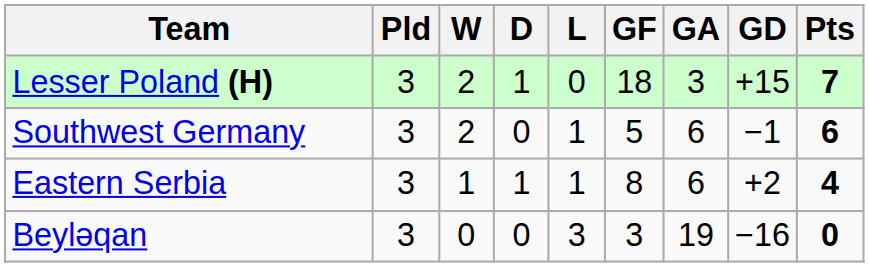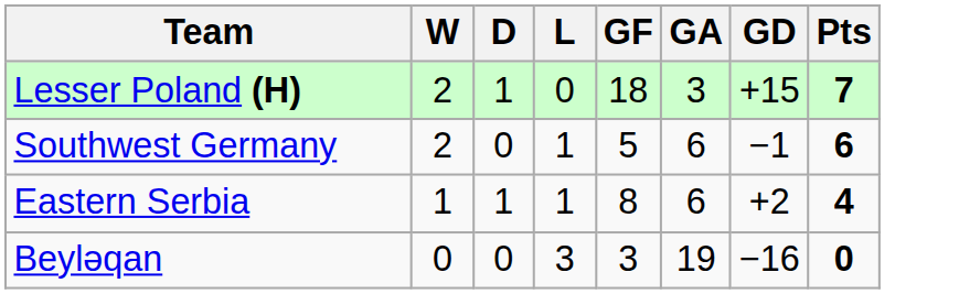 <table class="wikitable" style="text-align:center;">
 <tr>
 <th width=175>Team</th>
-<th width=20 abbr="Played">Pld</th>
 <th width=20 abbr="Won">W</th>
 <th width=20 abbr="Drawn">D</th>
 <th width=20 abbr="Lost">L</th>
 <th width=20 abbr="Goals for">GF</th>
 <th width=20 abbr="Goals against">GA</th>
 <th width=20 abbr="Goal difference">GD</th>
 <th width=20 abbr="Points">Pts</th>
 </tr>
 <tr bgcolor=#ccffcc>
 <td align=left> <a href='#'>Lesser Poland</a> <strong>(H)</strong></td>
-<td>3</td>
 <td>2</td>
 <td>1</td>
 <td>0</td>
 <td>18</td>
 <td>3</td>
 <td>+15</td>
 <td><strong>7</strong></td>
 </tr>
 <tr>
 <td align=left> <a href='#'>Southwest Germany</a></td>
-<td>3</td>
 <td>2</td>
 <td>0</td>
 <td>1</td>
 <td>5</td>
 <td>6</td>
 <td>−1</td>
 <td><strong>6</strong></td>
 </tr>
 <tr>
 <td align=left> <a href='#'>Eastern Serbia</a></td>
-<td>3</td>
 <td>1</td>
 <td>1</td>
 <td>1</td>
 <td>8</td>
 <td>6</td>
 <td>+2</td>
 <td><strong>4</strong></td>
 </tr>
 <tr>
 <td align=left> <a href='#'>Beyləqan</a></td>
-<td>3</td>
 <td>0</td>
 <td>0</td>
 <td>3</td>
 <td>3</td>
 <td>19</td>
 <td>−16</td>
 <td><strong>0</strong></td>
 </tr>
 </table>
